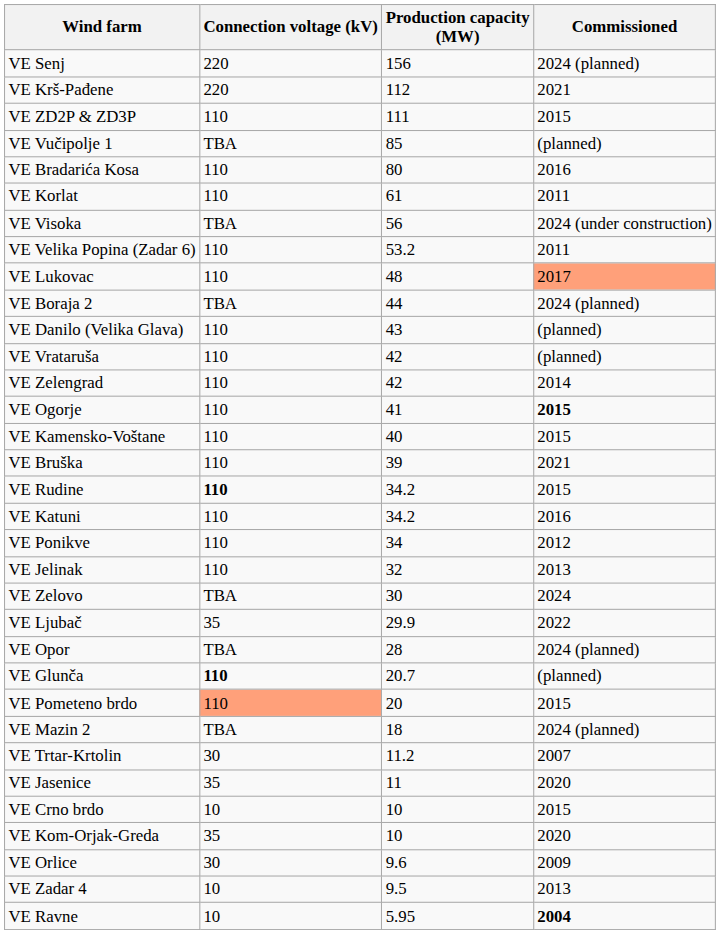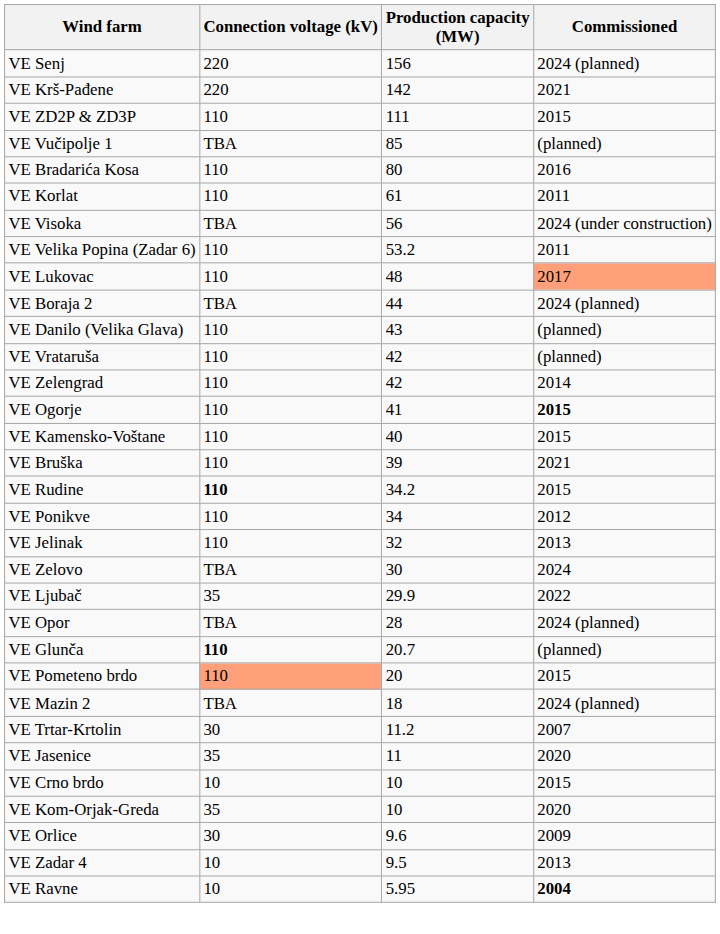 <table class="wikitable sortable c6">
 <tr>
 <th>Wind farm</th>
 <th>Connection voltage (kV)</th>
 <th>Production capacity<br>(MW)</th>
 <th>Commissioned</th>
 </tr>
 <tr>
 <td>VE Senj</td>
 <td>220</td>
 <td>156</td>
 <td>2024 (planned)</td>
 </tr>
 <tr>
 <td>VE Krš-Pađene</td>
 <td>220</td>
-<td>112</td>
+<td>142</td>
 <td>2021</td>
 </tr>
 <tr>
 <td>VE ZD2P & ZD3P</td>
 <td>110</td>
 <td>111</td>
 <td>2015</td>
 </tr>
 <tr>
 <td>VE Vučipolje 1</td>
 <td>TBA</td>
 <td>85</td>
 <td>(planned)</td>
 </tr>
 <tr>
 <td>VE Bradarića Kosa</td>
 <td>110</td>
 <td>80</td>
 <td>2016</td>
 </tr>
 <tr>
 <td>VE Korlat</td>
 <td>110</td>
 <td>61</td>
 <td>2011</td>
 </tr>
 <tr>
 <td>VE Visoka</td>
 <td>TBA</td>
 <td>56</td>
 <td>2024 (under construction)</td>
 </tr>
 <tr>
 <td>VE Velika Popina (Zadar 6)</td>
 <td>110</td>
 <td>53.2</td>
 <td>2011</td>
 </tr>
 <tr>
 <td>VE Lukovac</td>
 <td>110</td>
 <td>48</td>
 <td style="background: lightsalmon;">2017</td>
 </tr>
 <tr>
 <td>VE Boraja 2</td>
 <td>TBA</td>
 <td>44</td>
 <td>2024 (planned)</td>
 </tr>
 <tr>
 <td>VE Danilo (Velika Glava)</td>
 <td>110</td>
 <td>43</td>
 <td>(planned)</td>
 </tr>
 <tr>
 <td>VE Vrataruša</td>
 <td>110</td>
 <td>42</td>
 <td>(planned)</td>
 </tr>
 <tr>
 <td>VE Zelengrad</td>
 <td>110</td>
 <td>42</td>
 <td>2014</td>
 </tr>
 <tr>
 <td>VE Ogorje</td>
 <td>110</td>
 <td>41</td>
 <td><strong>2015</strong></td>
 </tr>
 <tr>
 <td>VE Kamensko-Voštane</td>
 <td>110</td>
 <td>40</td>
 <td>2015</td>
 </tr>
 <tr>
 <td>VE Bruška</td>
 <td>110</td>
 <td>39</td>
 <td>2021</td>
 </tr>
 <tr>
 <td>VE Rudine</td>
 <td><strong>110</strong></td>
 <td>34.2</td>
 <td>2015</td>
 </tr>
 <tr>
-<td>VE Katuni</td>
-<td>110</td>
-<td>34.2</td>
-<td>2016</td>
-</tr>
-<tr>
 <td>VE Ponikve</td>
 <td>110</td>
 <td>34</td>
 <td>2012</td>
 </tr>
 <tr>
 <td>VE Jelinak</td>
 <td>110</td>
 <td>32</td>
 <td>2013</td>
 </tr>
 <tr>
 <td>VE Zelovo</td>
 <td>TBA</td>
 <td>30</td>
 <td>2024</td>
 </tr>
 <tr>
 <td>VE Ljubač</td>
 <td>35</td>
 <td>29.9</td>
 <td>2022</td>
 </tr>
 <tr>
 <td>VE Opor</td>
 <td>TBA</td>
 <td>28</td>
 <td>2024 (planned)</td>
 </tr>
 <tr>
 <td>VE Glunča</td>
 <td><strong>110</strong></td>
 <td>20.7</td>
 <td>(planned)</td>
 </tr>
 <tr>
 <td>VE Pometeno brdo</td>
 <td style="background: lightsalmon;">110</td>
 <td>20</td>
 <td>2015</td>
 </tr>
 <tr>
 <td>VE Mazin 2</td>
 <td>TBA</td>
 <td>18</td>
 <td>2024 (planned)</td>
 </tr>
 <tr>
 <td>VE Trtar-Krtolin</td>
 <td>30</td>
 <td>11.2</td>
 <td>2007</td>
 </tr>
 <tr>
 <td>VE Jasenice</td>
 <td>35</td>
 <td>11</td>
 <td>2020</td>
 </tr>
 <tr>
 <td>VE Crno brdo</td>
 <td>10</td>
 <td>10</td>
 <td>2015</td>
 </tr>
 <tr>
 <td>VE Kom-Orjak-Greda</td>
 <td>35</td>
 <td>10</td>
 <td>2020</td>
 </tr>
 <tr>
 <td>VE Orlice</td>
 <td>30</td>
 <td>9.6</td>
 <td>2009</td>
 </tr>
 <tr>
 <td>VE Zadar 4</td>
 <td>10</td>
 <td>9.5</td>
 <td>2013</td>
 </tr>
 <tr>
 <td>VE Ravne</td>
 <td>10</td>
 <td>5.95</td>
 <td><strong>2004</strong></td>
 </tr>
 </table>
